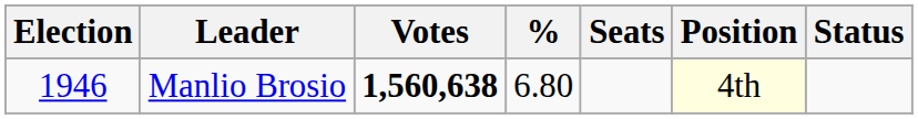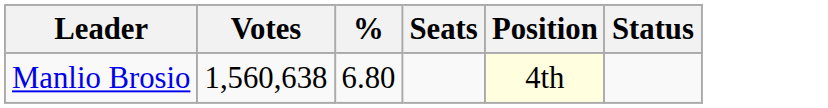 <table class="wikitable" style="text-align:center">
 <tr>
-<th>Election</th>
 <th>Leader</th>
 <th>Votes</th>
 <th>%</th>
 <th>Seats</th>
 <th>Position</th>
 <th>Status</th>
 </tr>
 <tr>
-<td><a href='#'>1946</a></td>
 <td><a href='#'>Manlio Brosio</a></td>
-<td><strong>1,560,638</strong></td>
+<td>1,560,638</td>
 <td>6.80</td>
 <td></td>
 <td style="background: lightyellow;">4th</td>
 <td></td>
 </tr>
 </table>
